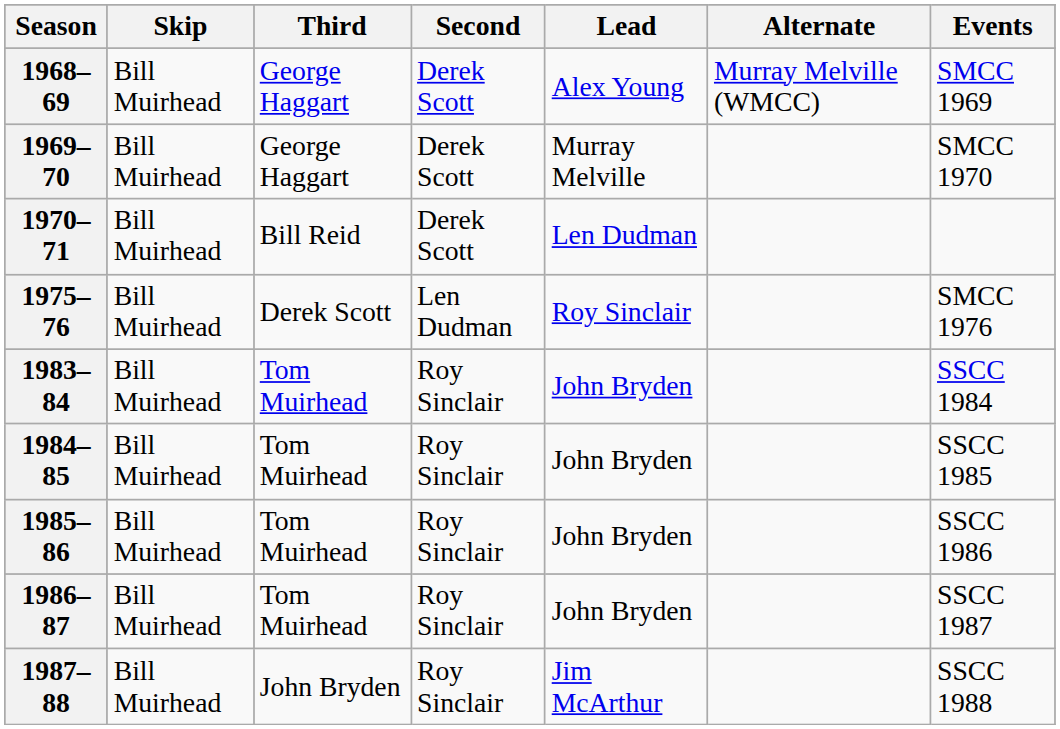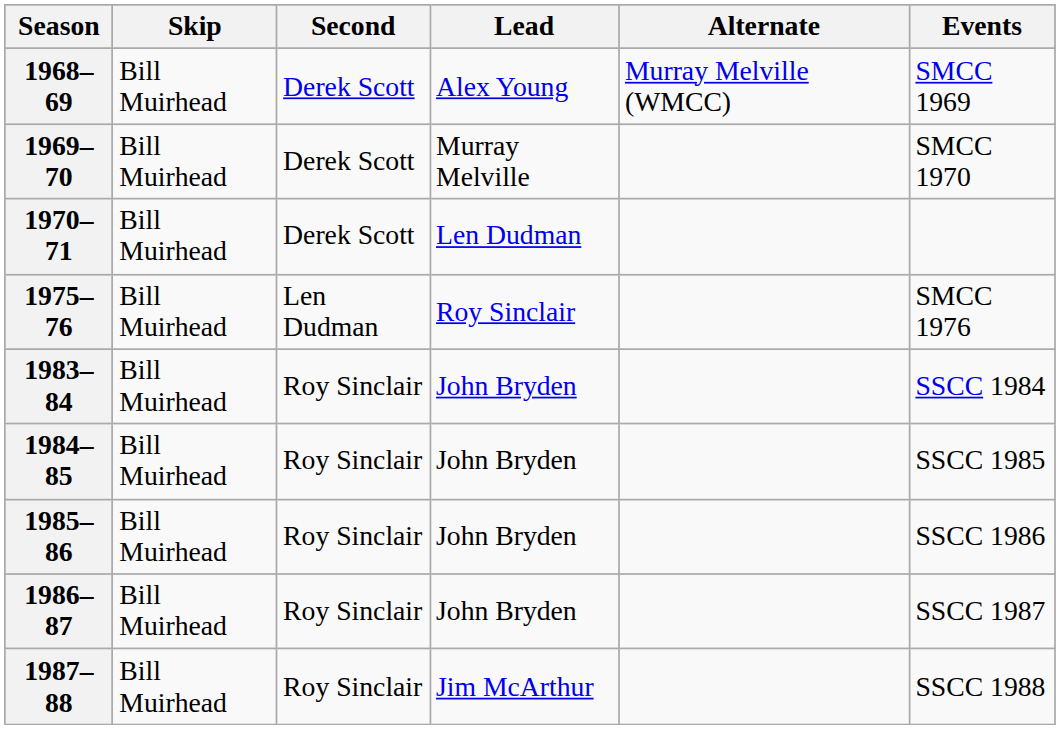 <table class="wikitable">
 <tr>
 <th scope="col">Season</th>
 <th scope="col">Skip</th>
-<th scope="col">Third</th>
 <th scope="col">Second</th>
 <th scope="col">Lead</th>
 <th scope="col">Alternate</th>
 <th scope="col">Events</th>
 </tr>
 <tr>
 <th scope="row">1968–69</th>
 <td>Bill Muirhead</td>
-<td><a href='#'>George Haggart</a></td>
 <td><a href='#'>Derek Scott</a></td>
 <td><a href='#'>Alex Young</a></td>
 <td><a href='#'>Murray Melville</a> (WMCC)</td>
 <td><a href='#'>SMCC</a> 1969 <br> </td>
 </tr>
 <tr>
 <th scope="row">1969–70</th>
 <td>Bill Muirhead</td>
-<td>George Haggart</td>
 <td>Derek Scott</td>
 <td>Murray Melville</td>
 <td></td>
 <td>SMCC 1970 <br> </td>
 </tr>
 <tr>
 <th scope="row">1970–71</th>
 <td>Bill Muirhead</td>
-<td>Bill Reid</td>
 <td>Derek Scott</td>
 <td><a href='#'>Len Dudman</a></td>
 <td></td>
 <td></td>
 </tr>
 <tr>
 <th scope="row">1975–76</th>
 <td>Bill Muirhead</td>
-<td>Derek Scott</td>
 <td>Len Dudman</td>
 <td><a href='#'>Roy Sinclair</a></td>
 <td></td>
 <td>SMCC 1976 <br> </td>
 </tr>
 <tr>
 <th scope="row">1983–84</th>
 <td>Bill Muirhead</td>
-<td><a href='#'>Tom Muirhead</a></td>
 <td>Roy Sinclair</td>
 <td><a href='#'>John Bryden</a></td>
 <td></td>
 <td><a href='#'>SSCC</a> 1984 </td>
 </tr>
 <tr>
 <th scope="row">1984–85</th>
 <td>Bill Muirhead</td>
-<td>Tom Muirhead</td>
 <td>Roy Sinclair</td>
 <td>John Bryden</td>
 <td></td>
 <td>SSCC 1985 </td>
 </tr>
 <tr>
 <th scope="row">1985–86</th>
 <td>Bill Muirhead</td>
-<td>Tom Muirhead</td>
 <td>Roy Sinclair</td>
 <td>John Bryden</td>
 <td></td>
 <td>SSCC 1986 </td>
 </tr>
 <tr>
 <th scope="row">1986–87</th>
 <td>Bill Muirhead</td>
-<td>Tom Muirhead</td>
 <td>Roy Sinclair</td>
 <td>John Bryden</td>
 <td></td>
 <td>SSCC 1987 </td>
 </tr>
 <tr>
 <th scope="row">1987–88</th>
 <td>Bill Muirhead</td>
-<td>John Bryden</td>
 <td>Roy Sinclair</td>
 <td><a href='#'>Jim McArthur</a></td>
 <td></td>
 <td>SSCC 1988 </td>
 </tr>
 </table>
